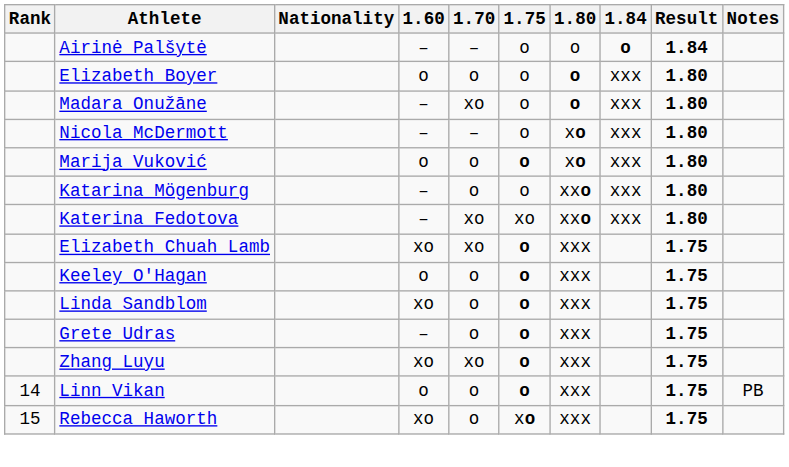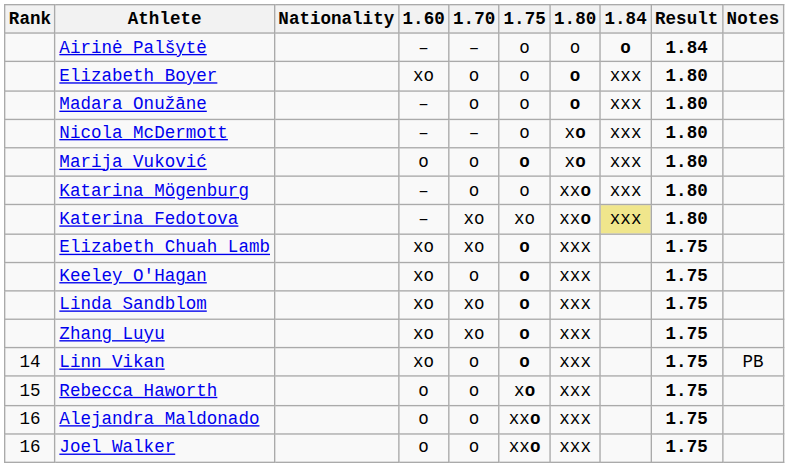 <table class="wikitable sortable" style="text-align:center">
 <tr>
 <th>Rank</th>
 <th>Athlete</th>
 <th>Nationality</th>
 <th>1.60</th>
 <th>1.70</th>
 <th>1.75</th>
 <th>1.80</th>
 <th>1.84</th>
 <th>Result</th>
 <th>Notes</th>
 </tr>
 <tr>
 <td></td>
 <td align="left"><a href='#'>Airinė Palšytė</a></td>
 <td align=left></td>
 <td>–</td>
 <td>–</td>
 <td>o</td>
 <td>o</td>
 <td><strong>o</strong></td>
 <td><strong>1.84</strong></td>
 <td></td>
 </tr>
 <tr>
 <td></td>
 <td align="left"><a href='#'>Elizabeth Boyer</a></td>
 <td align=left></td>
-<td>o</td>
+<td>xo</td>
 <td>o</td>
 <td>o</td>
 <td><strong>o</strong></td>
 <td>xxx</td>
 <td><strong>1.80</strong></td>
 <td></td>
 </tr>
 <tr>
 <td></td>
 <td align="left"><a href='#'>Madara Onužāne</a></td>
 <td align=left></td>
 <td>–</td>
-<td>xo</td>
+<td>o</td>
 <td>o</td>
 <td><strong>o</strong></td>
 <td>xxx</td>
 <td><strong>1.80</strong></td>
 <td></td>
 </tr>
 <tr>
 <td></td>
 <td align="left"><a href='#'>Nicola McDermott</a></td>
 <td align=left></td>
 <td>–</td>
 <td>–</td>
 <td>o</td>
 <td>x<strong>o</strong></td>
 <td>xxx</td>
 <td><strong>1.80</strong></td>
 <td></td>
 </tr>
 <tr>
 <td></td>
 <td align="left"><a href='#'>Marija Vuković</a></td>
 <td align=left></td>
 <td>o</td>
 <td>o</td>
 <td><strong>o</strong></td>
 <td>x<strong>o</strong></td>
 <td>xxx</td>
 <td><strong>1.80</strong></td>
 <td></td>
 </tr>
 <tr>
 <td></td>
 <td align="left"><a href='#'>Katarina Mögenburg</a></td>
 <td align=left></td>
 <td>–</td>
 <td>o</td>
 <td>o</td>
 <td>xx<strong>o</strong></td>
 <td>xxx</td>
 <td><strong>1.80</strong></td>
 <td></td>
 </tr>
 <tr>
 <td></td>
 <td align="left"><a href='#'>Katerina Fedotova</a></td>
 <td align=left></td>
 <td>–</td>
 <td>xo</td>
 <td>xo</td>
 <td>xx<strong>o</strong></td>
-<td>xxx</td>
+<td style="background: khaki;">xxx</td>
 <td><strong>1.80</strong></td>
 <td></td>
 </tr>
 <tr>
 <td></td>
 <td align="left"><a href='#'>Elizabeth Chuah Lamb</a></td>
 <td align=left></td>
 <td>xo</td>
 <td>xo</td>
 <td><strong>o</strong></td>
 <td>xxx</td>
 <td></td>
 <td><strong>1.75</strong></td>
 <td></td>
 </tr>
 <tr>
 <td></td>
 <td align="left"><a href='#'>Keeley O'Hagan</a></td>
 <td align=left></td>
-<td>o</td>
+<td>xo</td>
 <td>o</td>
 <td><strong>o</strong></td>
 <td>xxx</td>
 <td></td>
 <td><strong>1.75</strong></td>
 <td></td>
 </tr>
 <tr>
 <td></td>
 <td align="left"><a href='#'>Linda Sandblom</a></td>
 <td align=left></td>
 <td>xo</td>
-<td>o</td>
-<td><strong>o</strong></td>
-<td>xxx</td>
-<td></td>
-<td><strong>1.75</strong></td>
-<td></td>
-</tr>
-<tr>
-<td></td>
-<td align="left"><a href='#'>Grete Udras</a></td>
-<td align=left></td>
-<td>–</td>
-<td>o</td>
+<td>xo</td>
 <td><strong>o</strong></td>
 <td>xxx</td>
 <td></td>
 <td><strong>1.75</strong></td>
 <td></td>
 </tr>
 <tr>
 <td></td>
 <td align="left"><a href='#'>Zhang Luyu</a></td>
 <td align=left></td>
 <td>xo</td>
 <td>xo</td>
 <td><strong>o</strong></td>
 <td>xxx</td>
 <td></td>
 <td><strong>1.75</strong></td>
 <td></td>
 </tr>
 <tr>
 <td>14</td>
 <td align="left"><a href='#'>Linn Vikan</a></td>
 <td align=left></td>
-<td>o</td>
+<td>xo</td>
 <td>o</td>
 <td><strong>o</strong></td>
 <td>xxx</td>
 <td></td>
 <td><strong>1.75</strong></td>
 <td>PB</td>
 </tr>
 <tr>
 <td>15</td>
 <td align="left"><a href='#'>Rebecca Haworth</a></td>
 <td align=left></td>
-<td>xo</td>
+<td>o</td>
 <td>o</td>
 <td>x<strong>o</strong></td>
 <td>xxx</td>
 <td></td>
 <td><strong>1.75</strong></td>
 <td></td>
 </tr>
+<tr>
+<td>16</td>
+<td align="left"><a href='#'>Alejandra Maldonado</a></td>
+<td align=left></td>
+<td>o</td>
+<td>o</td>
+<td>xx<strong>o</strong></td>
+<td>xxx</td>
+<td></td>
+<td><strong>1.75</strong></td>
+<td></td>
+</tr>
+<tr>
+<td>16</td>
+<td align="left"><a href='#'>Joel Walker</a></td>
+<td align=left></td>
+<td>o</td>
+<td>o</td>
+<td>xx<strong>o</strong></td>
+<td>xxx</td>
+<td></td>
+<td><strong>1.75</strong></td>
+<td></td>
+</tr>
 </table>
